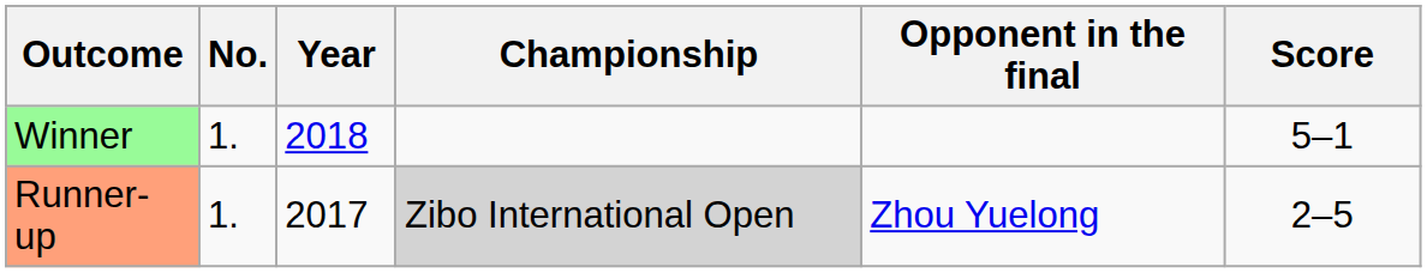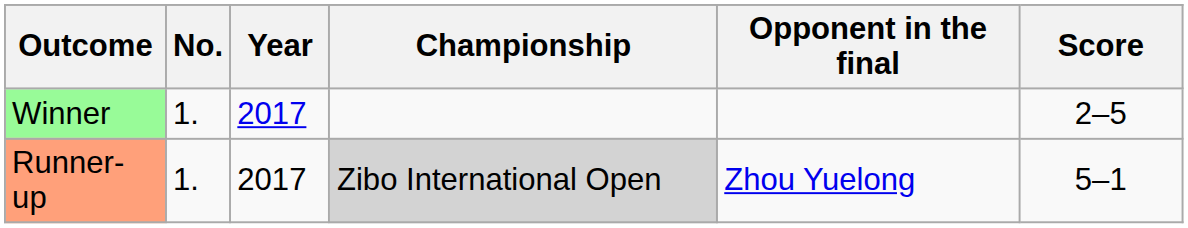 <table class="sortable wikitable">
 <tr>
 <th width="80">Outcome</th>
 <th width="20">No.</th>
 <th width="50">Year</th>
 <th style="width:250px;">Championship</th>
 <th style="width:200px;">Opponent in the final</th>
 <th style="width:100px;">Score</th>
 </tr>
 <tr>
 <td style="background:#98FB98">Winner</td>
 <td>1.</td>
-<td><a href='#'>2018</a></td>
+<td><a href='#'>2017</a></td>
 <td></td>
 <td> </td>
-<td style="text-align:center;">5–1</td>
+<td style="text-align:center;">2–5 </td>
 </tr>
 <tr>
 <td style="background:#ffa07a;">Runner-up</td>
 <td>1.</td>
 <td>2017</td>
 <td style="background: lightgrey;">Zibo International Open</td>
 <td> <a href='#'>Zhou Yuelong</a></td>
-<td style="text-align:center;">2–5 </td>
+<td style="text-align:center;">5–1</td>
 </tr>
 </table>
